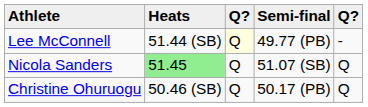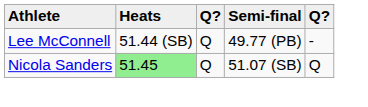 <table class="wikitable">
 <tr>
 <td !align="center" bgcolor="efefef"><strong>Athlete</strong></td>
 <td !align="center" bgcolor="efefef"><strong>Heats</strong></td>
 <td !align="center" bgcolor="efefef"><strong>Q?</strong></td>
 <td !align="center" bgcolor="efefef"><strong>Semi-final</strong></td>
 <td !align="center" bgcolor="efefef"><strong>Q?</strong></td>
 </tr>
 <tr>
 <td><a href='#'>Lee McConnell</a></td>
 <td>51.44 (SB)</td>
-<td style="background: lightyellow;">Q</td>
+<td>Q</td>
 <td>49.77 (PB)</td>
 <td>-</td>
 </tr>
 <tr>
 <td><a href='#'>Nicola Sanders</a></td>
 <td style="background: lightgreen;">51.45</td>
 <td>Q</td>
 <td>51.07 (SB)</td>
 <td>Q</td>
 </tr>
-<tr>
-<td><a href='#'>Christine Ohuruogu</a></td>
-<td>50.46 (SB)</td>
-<td>Q</td>
-<td>50.17 (PB)</td>
-<td>Q</td>
-</tr>
 </table>
